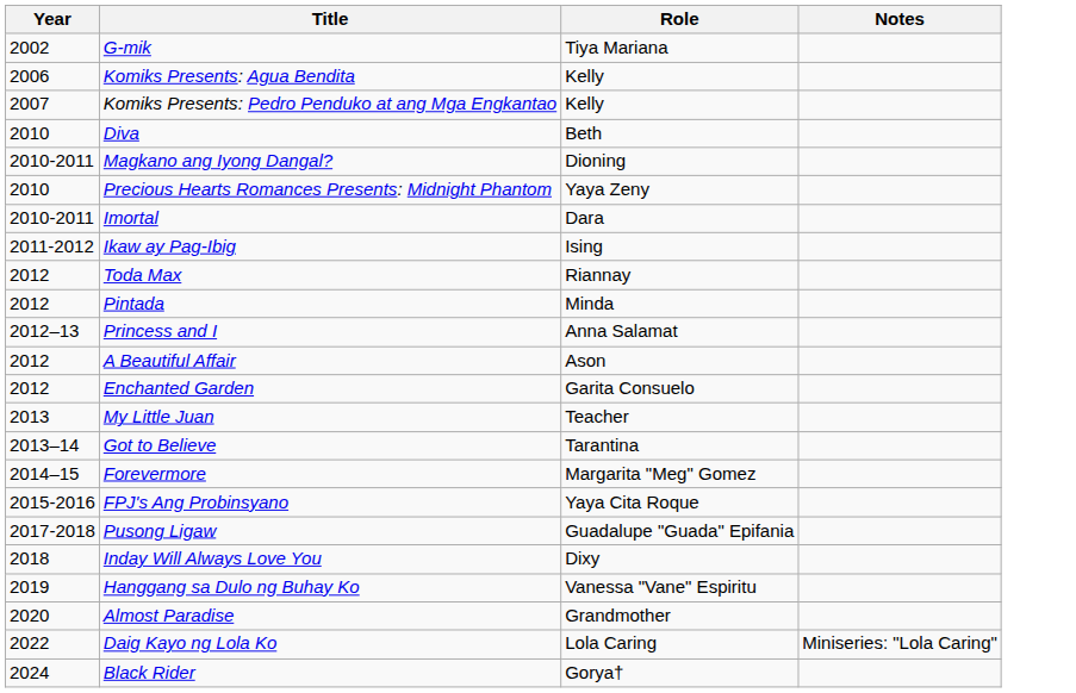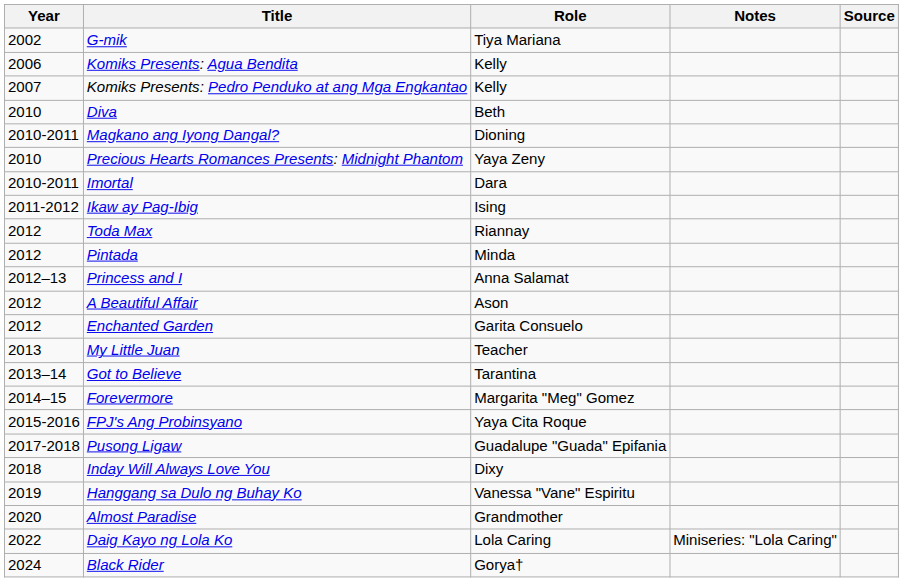 <table class="wikitable sortable" >
 <tr>
 <th>Year</th>
 <th>Title</th>
 <th>Role</th>
 <th class="unsortable">Notes </th>
+<th class="unsortable">Source </th>
 </tr>
 <tr>
 <td>2002</td>
 <td><em><a href='#'>G-mik</a></em></td>
 <td>Tiya Mariana</td>
+<td></td>
 <td></td>
 </tr>
 <tr>
 <td>2006</td>
 <td><em><a href='#'>Komiks Presents</a>: <a href='#'>Agua Bendita</a></em></td>
 <td>Kelly</td>
 <td></td>
+<td></td>
 </tr>
 <tr>
 <td>2007</td>
 <td><em>Komiks Presents: <a href='#'>Pedro Penduko at ang Mga Engkantao</a></em></td>
 <td>Kelly</td>
+<td></td>
 <td></td>
 </tr>
 <tr>
 <td>2010</td>
 <td><em><a href='#'>Diva</a></em></td>
 <td>Beth</td>
 <td></td>
+<td></td>
 </tr>
 <tr>
 <td>2010-2011</td>
 <td><em><a href='#'>Magkano ang Iyong Dangal?</a></em></td>
 <td>Dioning</td>
+<td></td>
 <td></td>
 </tr>
 <tr>
 <td>2010</td>
 <td><em><a href='#'>Precious Hearts Romances Presents</a>: <a href='#'>Midnight Phantom</a></em></td>
 <td>Yaya Zeny</td>
 <td></td>
+<td></td>
 </tr>
 <tr>
 <td>2010-2011</td>
 <td><em><a href='#'>Imortal</a></em></td>
 <td>Dara</td>
+<td></td>
 <td></td>
 </tr>
 <tr>
 <td>2011-2012</td>
 <td><em><a href='#'>Ikaw ay Pag-Ibig</a></em></td>
 <td>Ising</td>
 <td></td>
+<td></td>
 </tr>
 <tr>
 <td>2012</td>
 <td><em><a href='#'>Toda Max</a></em></td>
 <td>Riannay</td>
+<td></td>
 <td></td>
 </tr>
 <tr>
 <td>2012</td>
 <td><em><a href='#'>Pintada</a></em></td>
 <td>Minda</td>
 <td></td>
+<td></td>
 </tr>
 <tr>
 <td>2012–13</td>
 <td><em><a href='#'>Princess and I</a></em></td>
 <td>Anna Salamat</td>
+<td></td>
 <td></td>
 </tr>
 <tr>
 <td>2012</td>
 <td><em><a href='#'>A Beautiful Affair</a></em></td>
 <td>Ason</td>
 <td></td>
+<td></td>
 </tr>
 <tr>
 <td>2012</td>
 <td><em><a href='#'>Enchanted Garden</a></em></td>
 <td>Garita Consuelo</td>
+<td></td>
 <td></td>
 </tr>
 <tr>
 <td>2013</td>
 <td><em><a href='#'>My Little Juan</a></em></td>
 <td>Teacher</td>
 <td></td>
+<td></td>
 </tr>
 <tr>
 <td>2013–14</td>
 <td><em><a href='#'>Got to Believe</a></em></td>
 <td>Tarantina</td>
+<td></td>
 <td></td>
 </tr>
 <tr>
 <td>2014–15</td>
 <td><em><a href='#'>Forevermore</a></em></td>
 <td>Margarita "Meg" Gomez</td>
 <td></td>
+<td></td>
 </tr>
 <tr>
 <td>2015-2016</td>
 <td><em><a href='#'>FPJ's Ang Probinsyano</a></em></td>
 <td>Yaya Cita Roque</td>
+<td></td>
 <td></td>
 </tr>
 <tr>
 <td>2017-2018</td>
 <td><em><a href='#'>Pusong Ligaw</a></em></td>
 <td>Guadalupe "Guada" Epifania</td>
 <td></td>
+<td></td>
 </tr>
 <tr>
 <td>2018</td>
 <td><em><a href='#'>Inday Will Always Love You</a></em></td>
 <td>Dixy</td>
+<td></td>
 <td></td>
 </tr>
 <tr>
 <td>2019</td>
 <td><em><a href='#'>Hanggang sa Dulo ng Buhay Ko</a></em></td>
 <td>Vanessa "Vane" Espiritu</td>
 <td></td>
+<td></td>
 </tr>
 <tr>
 <td>2020</td>
 <td><em><a href='#'>Almost Paradise</a></em></td>
 <td>Grandmother</td>
+<td></td>
 <td></td>
 </tr>
 <tr>
 <td>2022</td>
 <td><em><a href='#'>Daig Kayo ng Lola Ko</a></em></td>
 <td>Lola Caring</td>
 <td>Miniseries: "Lola Caring"</td>
+<td></td>
 </tr>
 <tr>
 <td>2024</td>
 <td><em><a href='#'> Black Rider</a></em></td>
 <td>Gorya†</td>
 <td></td>
+<td></td>
 </tr>
 </table>
